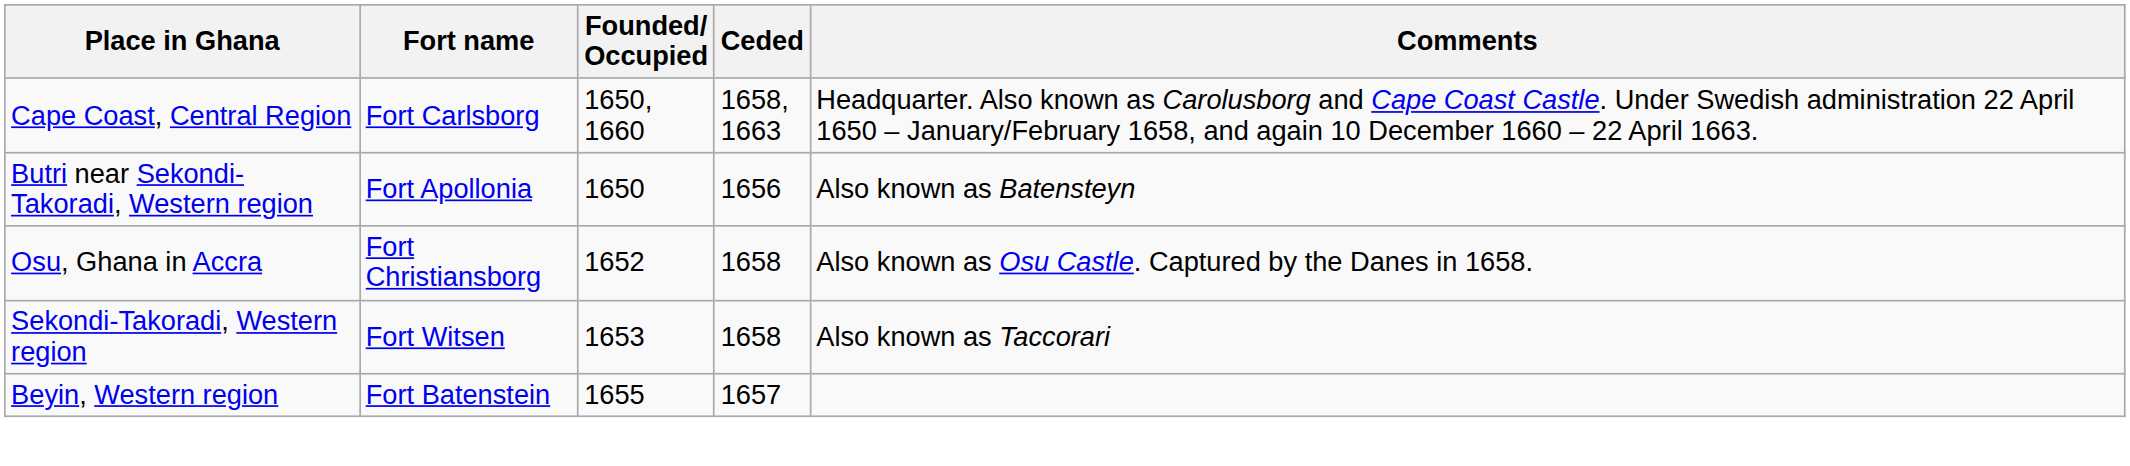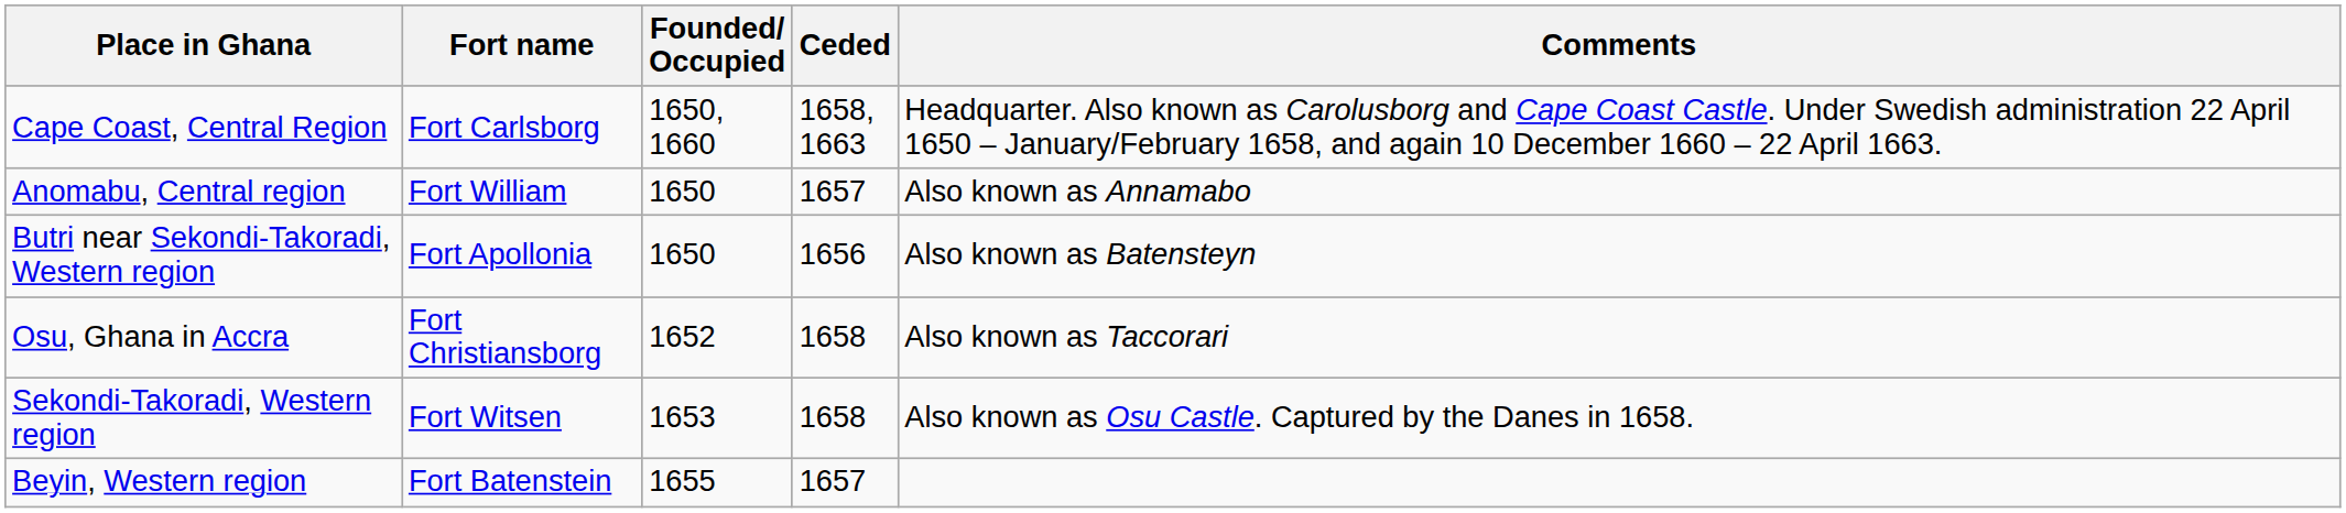 <table class="wikitable sortable">
 <tr>
 <th>Place in Ghana</th>
 <th>Fort name</th>
 <th>Founded/<br>Occupied</th>
 <th>Ceded</th>
 <th>Comments</th>
 </tr>
 <tr>
 <td><a href='#'>Cape Coast</a>, <a href='#'>Central Region</a></td>
 <td><a href='#'>Fort Carlsborg</a></td>
 <td>1650, <br> 1660</td>
 <td>1658, <br> 1663</td>
 <td>Headquarter. Also known as <em>Carolusborg</em> and <em><a href='#'>Cape Coast Castle</a></em>. Under Swedish administration 22 April 1650 – January/February 1658, and again 10 December 1660 – 22 April 1663.</td>
 </tr>
 <tr>
+<td><a href='#'>Anomabu</a>, <a href='#'>Central region</a></td>
+<td><a href='#'>Fort William</a></td>
+<td>1650</td>
+<td>1657</td>
+<td>Also known as <em>Annamabo</em></td>
+</tr>
+<tr>
 <td><a href='#'>Butri</a> near <a href='#'>Sekondi-Takoradi</a>, <a href='#'>Western region</a></td>
 <td><a href='#'>Fort Apollonia</a></td>
 <td>1650</td>
 <td>1656</td>
 <td>Also known as <em>Batensteyn</em></td>
 </tr>
 <tr>
 <td><a href='#'>Osu</a>, Ghana in <a href='#'>Accra</a></td>
 <td><a href='#'>Fort Christiansborg</a></td>
 <td>1652</td>
 <td>1658</td>
-<td>Also known as <em><a href='#'>Osu Castle</a></em>. Captured by the Danes in 1658.</td>
+<td>Also known as <em>Taccorari</em></td>
 </tr>
 <tr>
 <td><a href='#'>Sekondi-Takoradi</a>, <a href='#'>Western region</a></td>
 <td><a href='#'>Fort Witsen</a></td>
 <td>1653</td>
 <td>1658</td>
-<td>Also known as <em>Taccorari</em></td>
+<td>Also known as <em><a href='#'>Osu Castle</a></em>. Captured by the Danes in 1658.</td>
 </tr>
 <tr>
 <td><a href='#'>Beyin</a>, <a href='#'>Western region</a></td>
 <td><a href='#'>Fort Batenstein</a></td>
 <td>1655</td>
 <td>1657</td>
 <td></td>
 </tr>
 </table>
